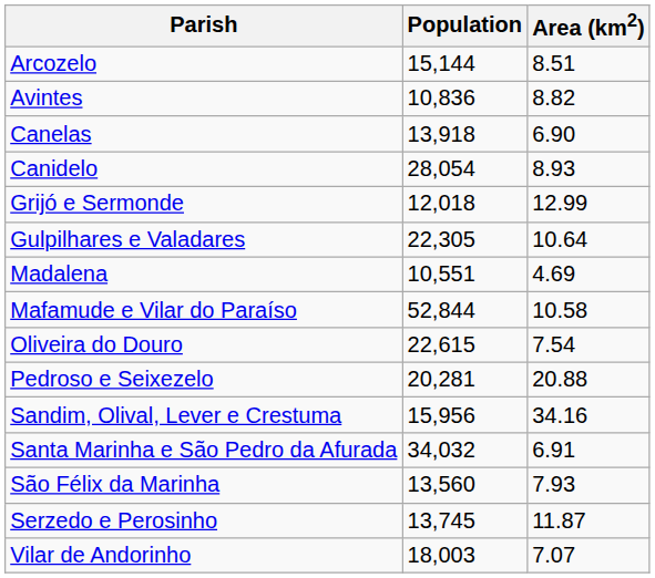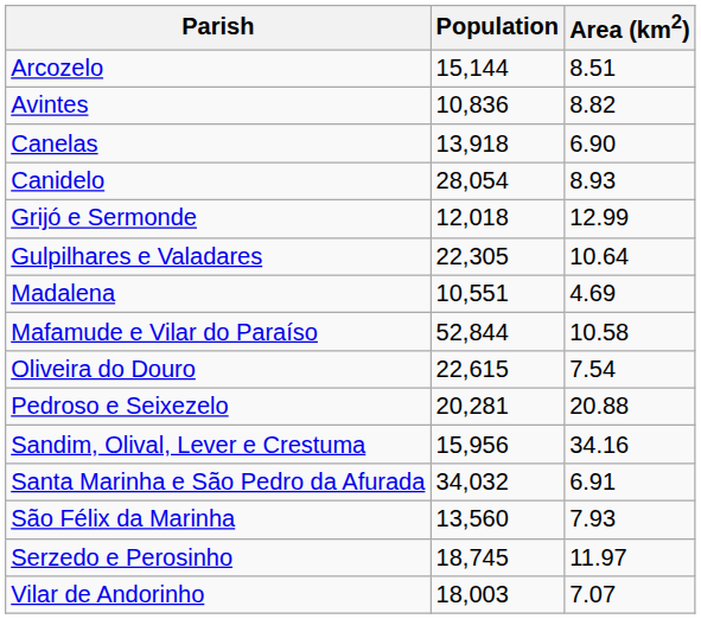 <table class="wikitable sortable">
 <tr>
 <th>Parish</th>
 <th>Population</th>
 <th>Area (km<sup>2</sup>)</th>
 </tr>
 <tr>
 <td><a href='#'>Arcozelo</a></td>
 <td>15,144</td>
 <td>8.51</td>
 </tr>
 <tr>
 <td><a href='#'>Avintes</a></td>
 <td>10,836</td>
 <td>8.82</td>
 </tr>
 <tr>
 <td><a href='#'>Canelas</a></td>
 <td>13,918</td>
 <td>6.90</td>
 </tr>
 <tr>
 <td><a href='#'>Canidelo</a></td>
 <td>28,054</td>
 <td>8.93</td>
 </tr>
 <tr>
 <td><a href='#'>Grijó e Sermonde</a></td>
 <td>12,018</td>
 <td>12.99</td>
 </tr>
 <tr>
 <td><a href='#'>Gulpilhares e Valadares</a></td>
 <td>22,305</td>
 <td>10.64</td>
 </tr>
 <tr>
 <td><a href='#'>Madalena</a></td>
 <td>10,551</td>
 <td>4.69</td>
 </tr>
 <tr>
 <td><a href='#'>Mafamude e Vilar do Paraíso</a></td>
 <td>52,844</td>
 <td>10.58</td>
 </tr>
 <tr>
 <td><a href='#'>Oliveira do Douro</a></td>
 <td>22,615</td>
 <td>7.54</td>
 </tr>
 <tr>
 <td><a href='#'>Pedroso e Seixezelo</a></td>
 <td>20,281</td>
 <td>20.88</td>
 </tr>
 <tr>
 <td><a href='#'>Sandim, Olival, Lever e Crestuma</a></td>
 <td>15,956</td>
 <td>34.16</td>
 </tr>
 <tr>
 <td><a href='#'>Santa Marinha e São Pedro da Afurada</a></td>
 <td>34,032</td>
 <td>6.91</td>
 </tr>
 <tr>
 <td><a href='#'>São Félix da Marinha</a></td>
 <td>13,560</td>
 <td>7.93</td>
 </tr>
 <tr>
 <td><a href='#'>Serzedo e Perosinho</a></td>
-<td>13,745</td>
-<td>11.87</td>
+<td>18,745</td>
+<td>11.97</td>
 </tr>
 <tr>
 <td><a href='#'>Vilar de Andorinho</a></td>
 <td>18,003</td>
 <td>7.07</td>
 </tr>
 </table>
